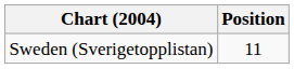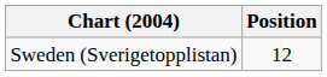 <table class="wikitable">
 <tr>
 <th>Chart (2004)</th>
 <th>Position</th>
 </tr>
 <tr>
 <td>Sweden (Sverigetopplistan)</td>
-<td align="center">11</td>
+<td align="center">12</td>
 </tr>
 </table>
